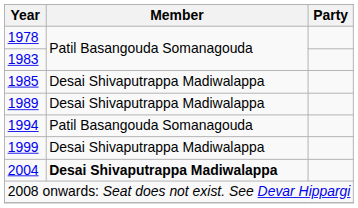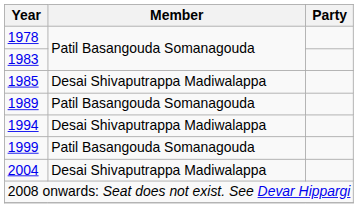 <table class="wikitable sortable">
 <tr>
 <th>Year</th>
 <th>Member</th>
 <th colspan="2">Party</th>
 </tr>
 <tr>
 <td><a href='#'>1978</a></td>
 <td rowspan=2>Patil Basangouda Somanagouda</td>
 <td></td>
 </tr>
 <tr>
 <td><a href='#'>1983</a></td>
 <td></td>
 </tr>
 <tr>
 <td><a href='#'>1985</a></td>
 <td>Desai Shivaputrappa Madiwalappa</td>
 <td></td>
 </tr>
 <tr>
 <td><a href='#'>1989</a></td>
+<td>Patil Basangouda Somanagouda</td>
+<td></td>
+</tr>
+<tr>
+<td><a href='#'>1994</a></td>
 <td>Desai Shivaputrappa Madiwalappa</td>
 <td></td>
 </tr>
 <tr>
-<td><a href='#'>1994</a></td>
+<td><a href='#'>1999</a></td>
 <td>Patil Basangouda Somanagouda</td>
 <td></td>
 </tr>
 <tr>
-<td><a href='#'>1999</a></td>
+<td><a href='#'>2004</a></td>
 <td>Desai Shivaputrappa Madiwalappa</td>
-<td></td>
-</tr>
-<tr>
-<td><a href='#'>2004</a></td>
-<td><strong>Desai Shivaputrappa Madiwalappa</strong></td>
 <td></td>
 </tr>
 <tr>
 <td colspan=4 align=center>2008 onwards: <em>Seat does not exist. See <a href='#'>Devar Hippargi</a></em></td>
 </tr>
 <tr>
 </tr>
 </table>
